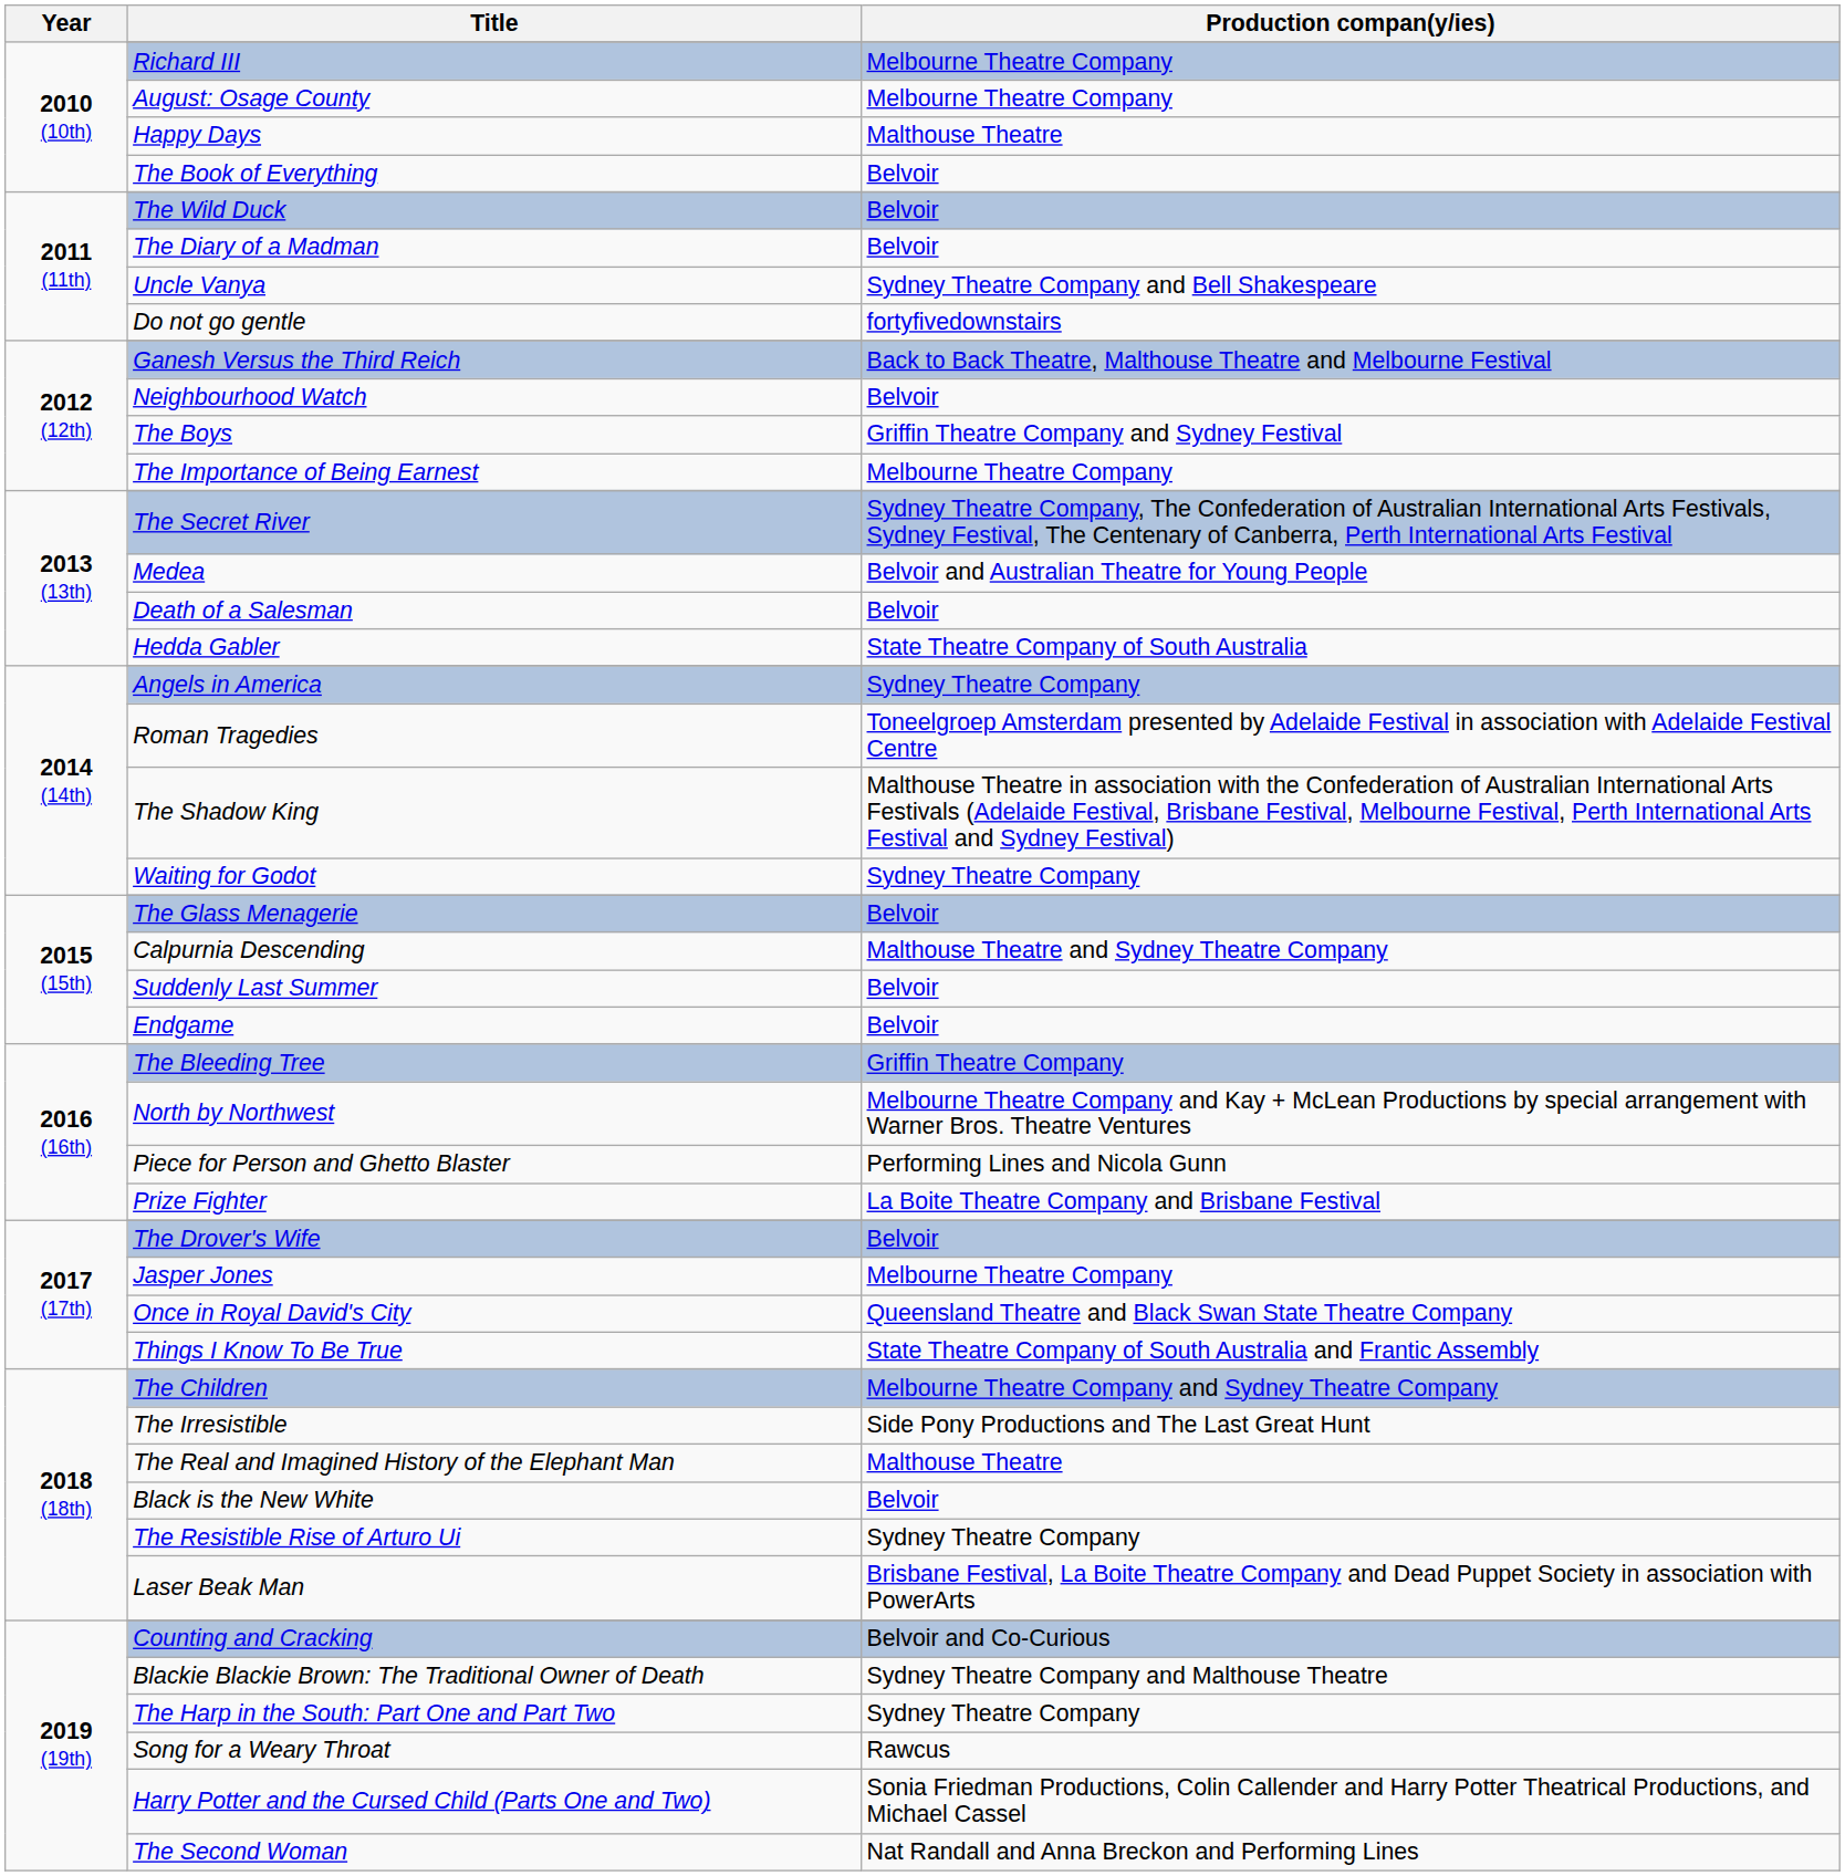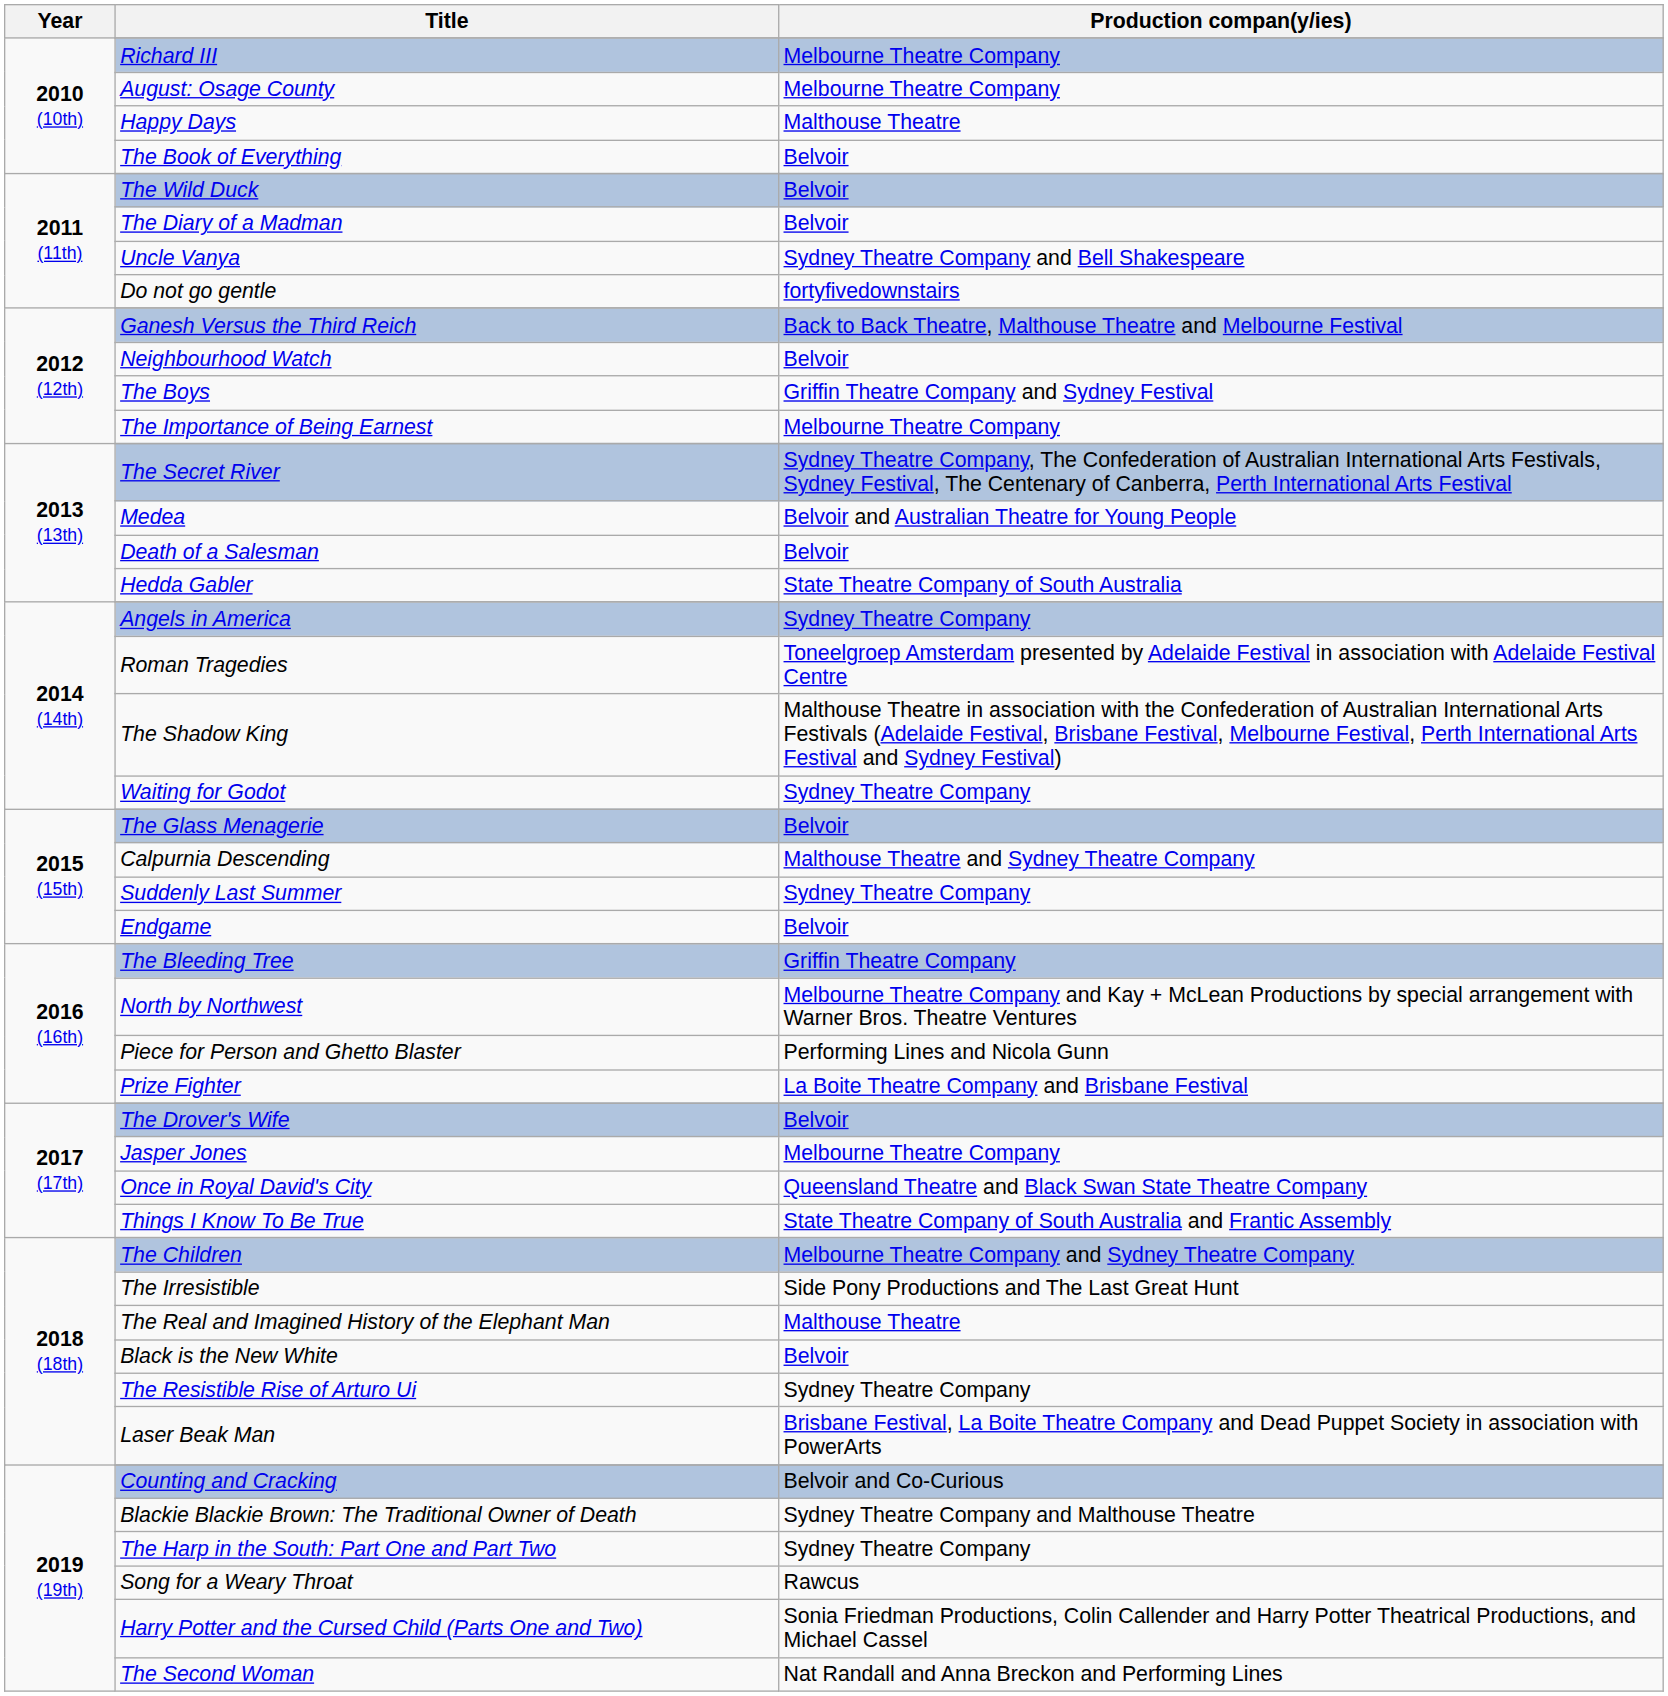 <table class="sortable wikitable">
 <tr>
 <th width="5%">Year</th>
 <th width="30%">Title</th>
 <th width="40%">Production compan(y/ies)</th>
 </tr>
 <tr>
 <td rowspan="5"  align="center"><strong>2010</strong><br><small><a href='#'>(10th)</a></small></td>
 </tr>
 <tr style="background:#B0C4DE">
 <td><em><a href='#'>Richard III</a></em></td>
 <td><a href='#'>Melbourne Theatre Company</a></td>
 </tr>
 <tr>
 <td><em><a href='#'>August: Osage County</a></em></td>
 <td><a href='#'>Melbourne Theatre Company</a></td>
 </tr>
 <tr>
 <td><em><a href='#'>Happy Days</a></em></td>
 <td><a href='#'>Malthouse Theatre</a></td>
 </tr>
 <tr>
 <td><em><a href='#'>The Book of Everything</a></em></td>
 <td><a href='#'>Belvoir</a></td>
 </tr>
 <tr>
 <td rowspan="5"  align="center"><strong>2011</strong><br><small><a href='#'>(11th)</a></small></td>
 </tr>
 <tr style="background:#B0C4DE">
 <td><em><a href='#'>The Wild Duck</a></em></td>
 <td><a href='#'>Belvoir</a></td>
 </tr>
 <tr>
 <td><em><a href='#'>The Diary of a Madman</a></em></td>
 <td><a href='#'>Belvoir</a></td>
 </tr>
 <tr>
 <td><em><a href='#'>Uncle Vanya</a></em></td>
 <td><a href='#'>Sydney Theatre Company</a> and <a href='#'>Bell Shakespeare</a></td>
 </tr>
 <tr>
 <td><em>Do not go gentle</em></td>
 <td><a href='#'>fortyfivedownstairs</a></td>
 </tr>
 <tr>
 <td rowspan="5"  align="center"><strong>2012</strong><br><small><a href='#'>(12th)</a></small></td>
 </tr>
 <tr style="background:#B0C4DE">
 <td><em><a href='#'>Ganesh Versus the Third Reich</a></em></td>
 <td><a href='#'>Back to Back Theatre</a>, <a href='#'>Malthouse Theatre</a> and <a href='#'>Melbourne Festival</a></td>
 </tr>
 <tr>
 <td><em><a href='#'>Neighbourhood Watch</a></em></td>
 <td><a href='#'>Belvoir</a></td>
 </tr>
 <tr>
 <td><em><a href='#'>The Boys</a></em></td>
 <td><a href='#'>Griffin Theatre Company</a> and <a href='#'>Sydney Festival</a></td>
 </tr>
 <tr>
 <td><em><a href='#'>The Importance of Being Earnest</a></em></td>
 <td><a href='#'>Melbourne Theatre Company</a></td>
 </tr>
 <tr>
 <td rowspan="5"  align="center"><strong>2013</strong><br><small><a href='#'>(13th)</a></small></td>
 </tr>
 <tr style="background:#B0C4DE">
 <td><em><a href='#'>The Secret River</a></em></td>
 <td><a href='#'>Sydney Theatre Company</a>, The Confederation of Australian International Arts Festivals, <a href='#'>Sydney Festival</a>, The Centenary of Canberra, <a href='#'>Perth International Arts Festival</a></td>
 </tr>
 <tr>
 <td><em><a href='#'>Medea</a></em></td>
 <td><a href='#'>Belvoir</a> and <a href='#'>Australian Theatre for Young People</a></td>
 </tr>
 <tr>
 <td><em><a href='#'>Death of a Salesman</a></em></td>
 <td><a href='#'>Belvoir</a></td>
 </tr>
 <tr>
 <td><em><a href='#'>Hedda Gabler</a></em></td>
 <td><a href='#'>State Theatre Company of South Australia</a></td>
 </tr>
 <tr>
 <td rowspan="5" align="center"><strong>2014</strong><br><small><a href='#'>(14th)</a></small></td>
 </tr>
 <tr style="background:#B0C4DE">
 <td><em><a href='#'>Angels in America</a></em></td>
 <td><a href='#'>Sydney Theatre Company</a></td>
 </tr>
 <tr>
 <td><em>Roman Tragedies</em></td>
 <td><a href='#'>Toneelgroep Amsterdam</a> presented by <a href='#'>Adelaide Festival</a> in association with <a href='#'>Adelaide Festival Centre</a></td>
 </tr>
 <tr>
 <td><em>The Shadow King</em></td>
 <td>Malthouse Theatre in association with the Confederation of Australian International Arts Festivals (<a href='#'>Adelaide Festival</a>, <a href='#'>Brisbane Festival</a>, <a href='#'>Melbourne Festival</a>, <a href='#'>Perth International Arts Festival</a> and <a href='#'>Sydney Festival</a>)</td>
 </tr>
 <tr>
 <td><em><a href='#'>Waiting for Godot</a></em></td>
 <td><a href='#'>Sydney Theatre Company</a></td>
 </tr>
 <tr>
 <td rowspan="5" align="center"><strong>2015</strong><br><small><a href='#'>(15th)</a></small></td>
 </tr>
 <tr style="background:#B0C4DE">
 <td><em><a href='#'>The Glass Menagerie</a></em></td>
 <td><a href='#'>Belvoir</a></td>
 </tr>
 <tr>
 <td><em>Calpurnia Descending</em></td>
 <td><a href='#'>Malthouse Theatre</a> and <a href='#'>Sydney Theatre Company</a></td>
 </tr>
 <tr>
 <td><em><a href='#'>Suddenly Last Summer</a></em></td>
-<td><a href='#'>Belvoir</a></td>
+<td><a href='#'>Sydney Theatre Company</a></td>
 </tr>
 <tr>
 <td><em><a href='#'>Endgame</a></em></td>
 <td><a href='#'>Belvoir</a></td>
 </tr>
 <tr>
 <td rowspan="5" align="center"><strong>2016</strong><br><small><a href='#'>(16th)</a></small></td>
 </tr>
 <tr style="background:#B0C4DE">
 <td><em><a href='#'>The Bleeding Tree</a></em></td>
 <td><a href='#'>Griffin Theatre Company</a></td>
 </tr>
 <tr>
 <td><em><a href='#'>North by Northwest</a></em></td>
 <td><a href='#'>Melbourne Theatre Company</a> and Kay + McLean Productions by special arrangement with Warner Bros. Theatre Ventures</td>
 </tr>
 <tr>
 <td><em>Piece for Person and Ghetto Blaster</em></td>
 <td>Performing Lines and Nicola Gunn</td>
 </tr>
 <tr>
 <td><em><a href='#'>Prize Fighter</a></em></td>
 <td><a href='#'>La Boite Theatre Company</a> and <a href='#'>Brisbane Festival</a></td>
 </tr>
 <tr>
 <td rowspan="5" align="center"><strong>2017</strong><br><small><a href='#'>(17th)</a></small></td>
 </tr>
 <tr style="background:#B0C4DE">
 <td><em><a href='#'>The Drover's Wife</a></em></td>
 <td><a href='#'>Belvoir</a></td>
 </tr>
 <tr>
 <td><em><a href='#'>Jasper Jones</a></em></td>
 <td><a href='#'>Melbourne Theatre Company</a></td>
 </tr>
 <tr>
 <td><em><a href='#'>Once in Royal David's City</a></em></td>
 <td><a href='#'>Queensland Theatre</a> and <a href='#'>Black Swan State Theatre Company</a></td>
 </tr>
 <tr>
 <td><em><a href='#'>Things I Know To Be True</a></em></td>
 <td><a href='#'>State Theatre Company of South Australia</a> and <a href='#'>Frantic Assembly</a></td>
 </tr>
 <tr>
 <td rowspan="7" align="center"><strong>2018</strong><br><small><a href='#'>(18th)</a></small></td>
 </tr>
 <tr style="background:#B0C4DE">
 <td><em><a href='#'>The Children</a></em></td>
 <td><a href='#'>Melbourne Theatre Company</a> and <a href='#'>Sydney Theatre Company</a></td>
 </tr>
 <tr>
 <td><em>The Irresistible</em></td>
 <td>Side Pony Productions and The Last Great Hunt</td>
 </tr>
 <tr>
 <td><em>The Real and Imagined History of the Elephant Man</em></td>
 <td><a href='#'>Malthouse Theatre</a></td>
 </tr>
 <tr>
 <td><em>Black is the New White</em></td>
 <td><a href='#'>Belvoir</a></td>
 </tr>
 <tr>
 <td><em><a href='#'>The Resistible Rise of Arturo Ui</a></em></td>
 <td>Sydney Theatre Company</td>
 </tr>
 <tr>
 <td><em>Laser Beak Man</em></td>
 <td><a href='#'>Brisbane Festival</a>, <a href='#'>La Boite Theatre Company</a> and Dead Puppet Society in association with PowerArts</td>
 </tr>
 <tr>
 <td rowspan="7" align="center"><strong>2019</strong><br><small><a href='#'>(19th)</a></small></td>
 </tr>
 <tr style="background:#B0C4DE">
 <td><em><a href='#'>Counting and Cracking</a></em></td>
 <td>Belvoir and Co-Curious</td>
 </tr>
 <tr>
 <td><em>Blackie Blackie Brown: The Traditional Owner of Death</em></td>
 <td>Sydney Theatre Company and Malthouse Theatre</td>
 </tr>
 <tr>
 <td><em><a href='#'>The Harp in the South: Part One and Part Two</a></em></td>
 <td>Sydney Theatre Company</td>
 </tr>
 <tr>
 <td><em>Song for a Weary Throat</em></td>
 <td>Rawcus</td>
 </tr>
 <tr>
 <td><em><a href='#'>Harry Potter and the Cursed Child (Parts One and Two)</a></em></td>
 <td>Sonia Friedman Productions, Colin Callender and Harry Potter Theatrical Productions, and Michael Cassel</td>
 </tr>
 <tr>
 <td><em><a href='#'>The Second Woman</a></em></td>
 <td>Nat Randall and Anna Breckon and Performing Lines</td>
 </tr>
 </table>
